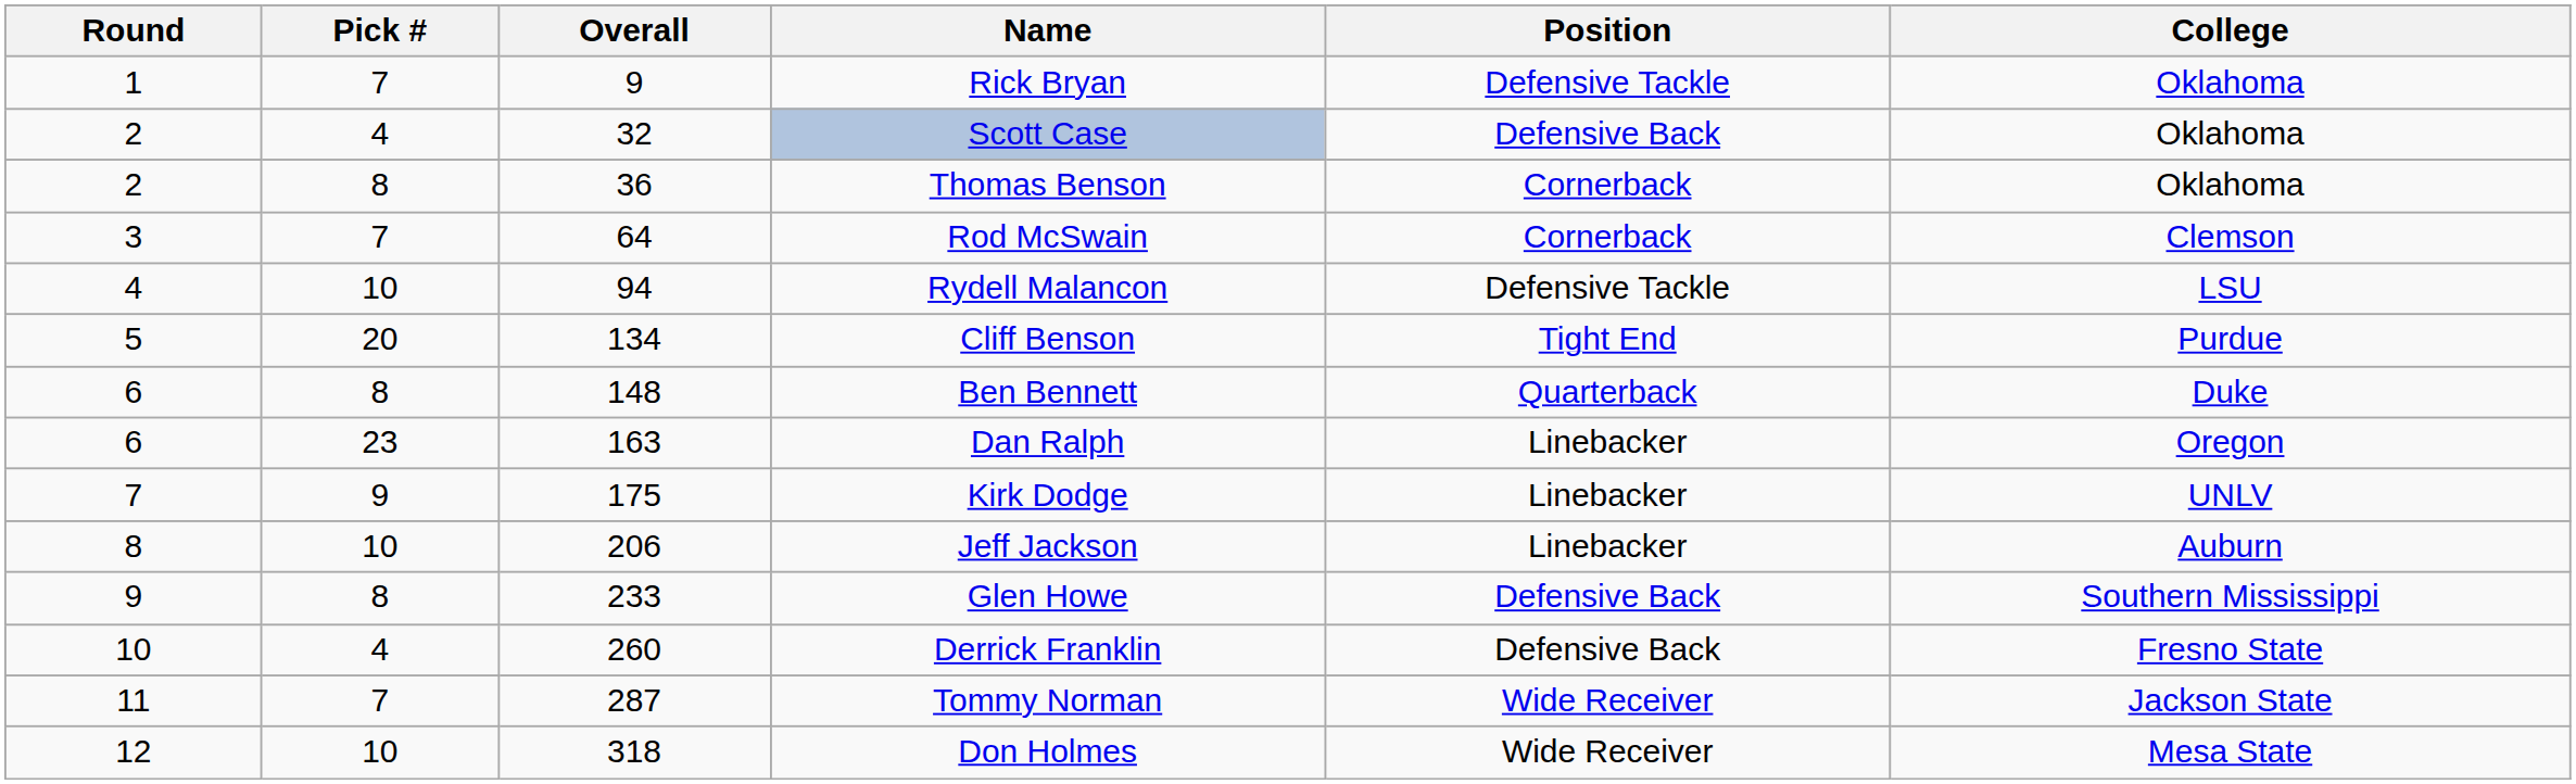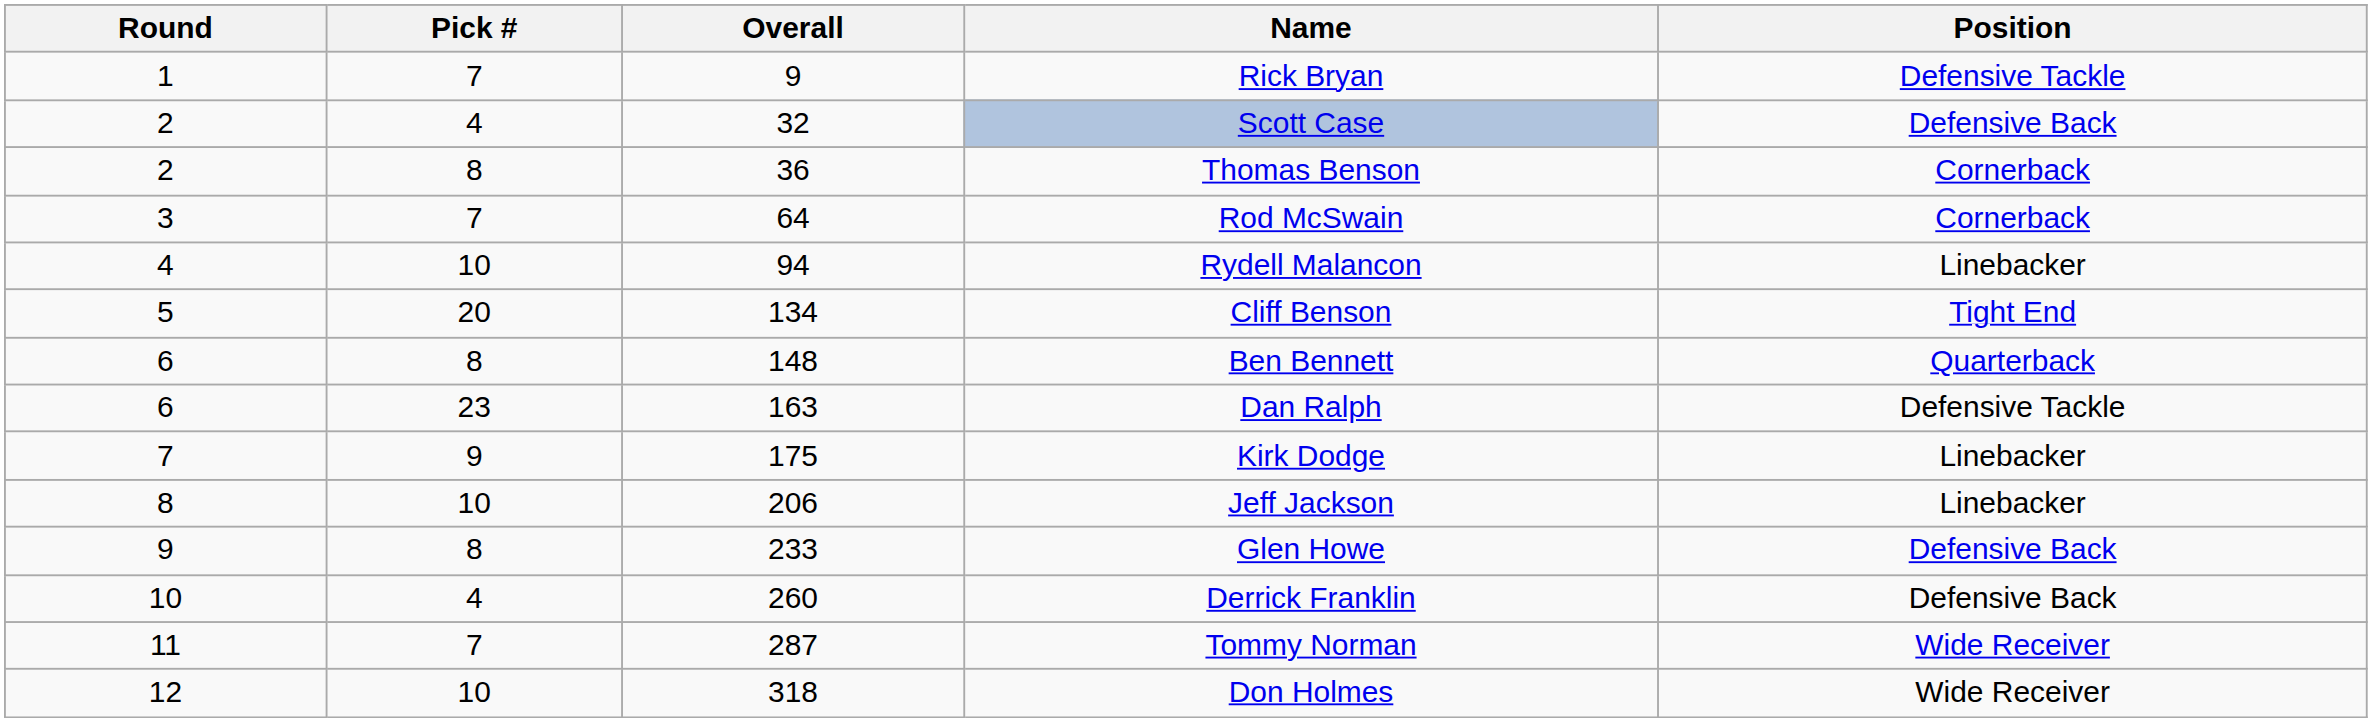 <table class="wikitable sortable sortable" style="width: 100%; text-align:center">
 <tr>
 <th>Round</th>
 <th>Pick #</th>
 <th>Overall</th>
 <th>Name</th>
 <th>Position</th>
-<th>College</th>
 </tr>
 <tr>
 <td>1</td>
 <td>7</td>
 <td>9</td>
 <td><a href='#'>Rick Bryan</a></td>
 <td><a href='#'>Defensive Tackle</a></td>
-<td><a href='#'>Oklahoma</a></td>
 </tr>
 <tr>
 <td>2</td>
 <td>4</td>
 <td>32</td>
 <td bgcolor=lightsteelblue><a href='#'>Scott Case</a></td>
 <td><a href='#'>Defensive Back</a></td>
-<td>Oklahoma</td>
 </tr>
 <tr>
 <td>2</td>
 <td>8</td>
 <td>36</td>
 <td><a href='#'>Thomas Benson</a></td>
 <td><a href='#'>Cornerback</a></td>
-<td>Oklahoma</td>
 </tr>
 <tr>
 <td>3</td>
 <td>7</td>
 <td>64</td>
 <td><a href='#'>Rod McSwain</a></td>
 <td><a href='#'>Cornerback</a></td>
-<td><a href='#'>Clemson</a></td>
 </tr>
 <tr>
 <td>4</td>
 <td>10</td>
 <td>94</td>
 <td><a href='#'>Rydell Malancon</a></td>
-<td>Defensive Tackle</td>
-<td><a href='#'>LSU</a></td>
+<td>Linebacker</td>
 </tr>
 <tr>
 <td>5</td>
 <td>20</td>
 <td>134</td>
 <td><a href='#'>Cliff Benson</a></td>
 <td><a href='#'>Tight End</a></td>
-<td><a href='#'>Purdue</a></td>
 </tr>
 <tr>
 <td>6</td>
 <td>8</td>
 <td>148</td>
 <td><a href='#'>Ben Bennett</a></td>
 <td><a href='#'>Quarterback</a></td>
-<td><a href='#'>Duke</a></td>
 </tr>
 <tr>
 <td>6</td>
 <td>23</td>
 <td>163</td>
 <td><a href='#'>Dan Ralph</a></td>
-<td>Linebacker</td>
-<td><a href='#'>Oregon</a></td>
+<td>Defensive Tackle</td>
 </tr>
 <tr>
 <td>7</td>
 <td>9</td>
 <td>175</td>
 <td><a href='#'>Kirk Dodge</a></td>
 <td>Linebacker</td>
-<td><a href='#'>UNLV</a></td>
 </tr>
 <tr>
 <td>8</td>
 <td>10</td>
 <td>206</td>
 <td><a href='#'>Jeff Jackson</a></td>
 <td>Linebacker</td>
-<td><a href='#'>Auburn</a></td>
 </tr>
 <tr>
 <td>9</td>
 <td>8</td>
 <td>233</td>
 <td><a href='#'>Glen Howe</a></td>
 <td><a href='#'>Defensive Back</a></td>
-<td><a href='#'>Southern Mississippi</a></td>
 </tr>
 <tr>
 <td>10</td>
 <td>4</td>
 <td>260</td>
 <td><a href='#'>Derrick Franklin</a></td>
 <td>Defensive Back</td>
-<td><a href='#'>Fresno State</a></td>
 </tr>
 <tr>
 <td>11</td>
 <td>7</td>
 <td>287</td>
 <td><a href='#'>Tommy Norman</a></td>
 <td><a href='#'>Wide Receiver</a></td>
-<td><a href='#'>Jackson State</a></td>
 </tr>
 <tr>
 <td>12</td>
 <td>10</td>
 <td>318</td>
 <td><a href='#'>Don Holmes</a></td>
 <td>Wide Receiver</td>
-<td><a href='#'>Mesa State</a></td>
 </tr>
 </table>
